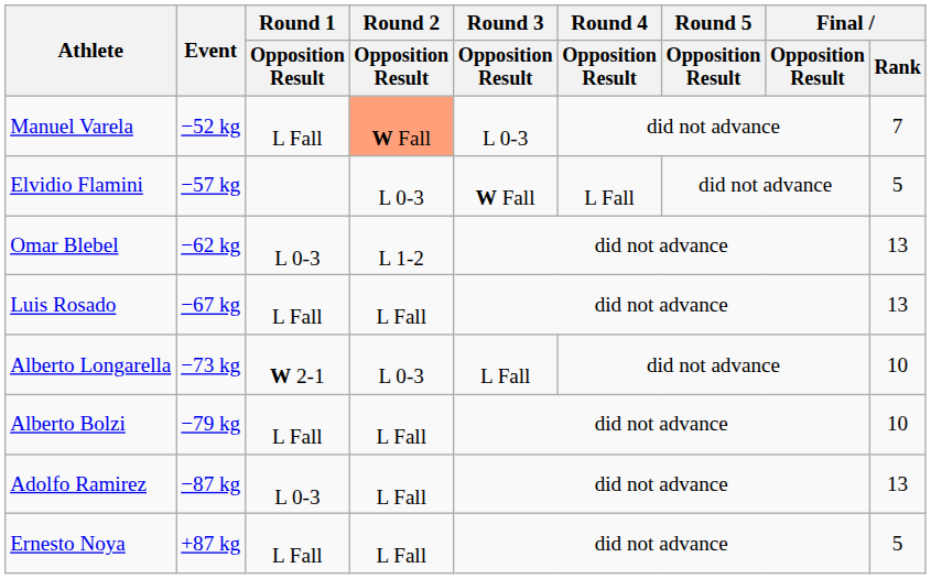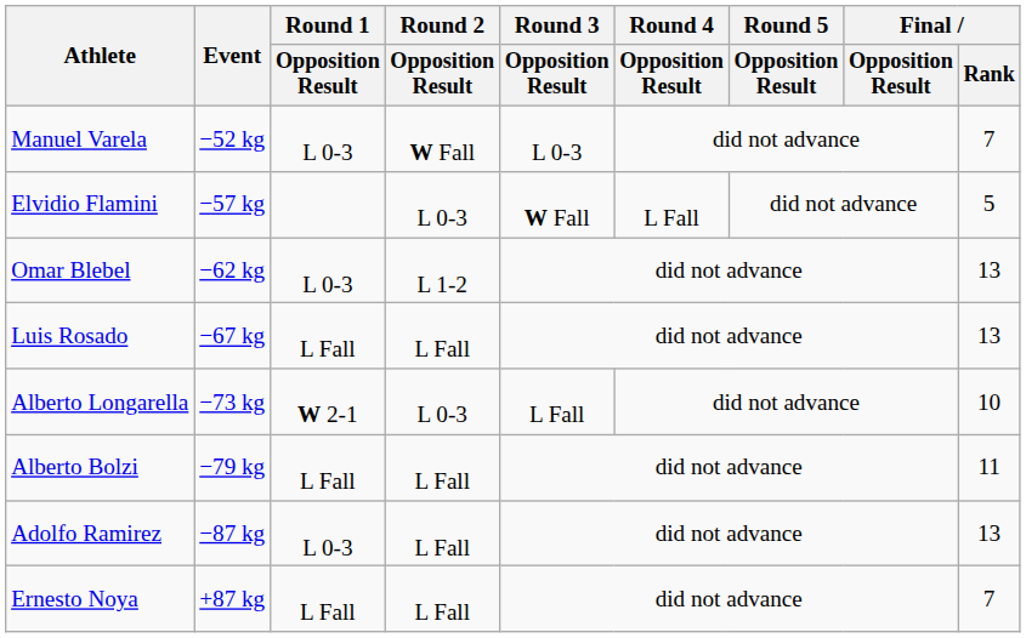 <table class="wikitable" style="font-size:90%">
 <tr>
 <th rowspan="2">Athlete</th>
 <th rowspan="2">Event</th>
 <th>Round 1</th>
 <th>Round 2</th>
 <th>Round 3</th>
 <th>Round 4</th>
 <th>Round 5</th>
 <th colspan=2>Final / </th>
 </tr>
 <tr style="font-size: 95%">
 <th>Opposition<br>Result</th>
 <th>Opposition<br>Result</th>
 <th>Opposition<br>Result</th>
 <th>Opposition<br>Result</th>
 <th>Opposition<br>Result</th>
 <th>Opposition<br>Result</th>
 <th>Rank</th>
 </tr>
 <tr align=center>
 <td align=left><a href='#'>Manuel Varela</a></td>
 <td align=left><a href='#'>−52 kg</a></td>
-<td><br> L Fall</td>
-<td style="background: lightsalmon;"><br><strong>W</strong> Fall</td>
+<td><br> L 0-3</td>
+<td><br><strong>W</strong> Fall</td>
 <td><br> L 0-3</td>
 <td colspan=3>did not advance</td>
 <td>7</td>
 </tr>
 <tr align=center>
 <td align=left><a href='#'>Elvidio Flamini</a></td>
 <td align=left><a href='#'>−57 kg</a></td>
 <td></td>
 <td><br> L 0-3</td>
 <td><br><strong>W</strong> Fall</td>
 <td><br> L Fall</td>
 <td colspan=2>did not advance</td>
 <td>5</td>
 </tr>
 <tr align=center>
 <td align=left><a href='#'>Omar Blebel</a></td>
 <td align=left><a href='#'>−62 kg</a></td>
 <td><br>L 0-3</td>
 <td><br>L 1-2</td>
 <td colspan=4>did not advance</td>
 <td>13</td>
 </tr>
 <tr align=center>
 <td align=left><a href='#'>Luis Rosado</a></td>
 <td align=left><a href='#'>−67 kg</a></td>
 <td><br> L Fall</td>
 <td><br> L Fall</td>
 <td colspan=4>did not advance</td>
 <td>13</td>
 </tr>
 <tr align=center>
 <td align=left><a href='#'>Alberto Longarella</a></td>
 <td align=left><a href='#'>−73 kg</a></td>
 <td><br><strong>W</strong> 2-1</td>
 <td><br> L 0-3</td>
 <td><br> L Fall</td>
 <td colspan=3>did not advance</td>
 <td>10</td>
 </tr>
 <tr align=center>
 <td align=left><a href='#'>Alberto Bolzi</a></td>
 <td align=left><a href='#'>−79 kg</a></td>
 <td><br> L Fall</td>
 <td><br> L Fall</td>
 <td colspan=4>did not advance</td>
-<td>10</td>
+<td>11</td>
 </tr>
 <tr align=center>
 <td align=left><a href='#'>Adolfo Ramirez</a></td>
 <td align=left><a href='#'>−87 kg</a></td>
 <td><br> L 0-3</td>
 <td><br> L Fall</td>
 <td colspan=4>did not advance</td>
 <td>13</td>
 </tr>
 <tr align=center>
 <td align=left><a href='#'>Ernesto Noya</a></td>
 <td align=left><a href='#'>+87 kg</a></td>
 <td><br> L Fall</td>
 <td><br> L Fall</td>
 <td colspan=4>did not advance</td>
-<td>5</td>
+<td>7</td>
 </tr>
 </table>
